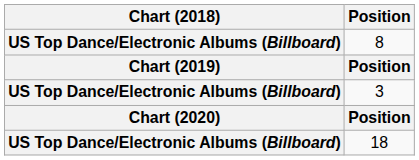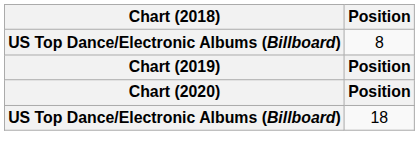 <table class="wikitable plainrowheaders" style="text-align:center">
 <tr>
 <th scope="col">Chart (2018)</th>
 <th scope="col">Position</th>
 </tr>
 <tr>
 <th scope="row">US Top Dance/Electronic Albums (<em>Billboard</em>)</th>
 <td>8</td>
 </tr>
 <tr>
 <th scope="col">Chart (2019)</th>
 <th scope="col">Position</th>
 </tr>
 <tr>
-<th scope="row">US Top Dance/Electronic Albums (<em>Billboard</em>)</th>
-<td>3</td>
-</tr>
-<tr>
 <th scope="col">Chart (2020)</th>
 <th scope="col">Position</th>
 </tr>
 <tr>
 <th scope="row">US Top Dance/Electronic Albums (<em>Billboard</em>)</th>
 <td>18</td>
 </tr>
 </table>
